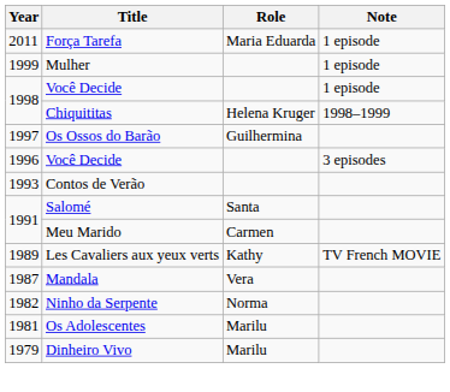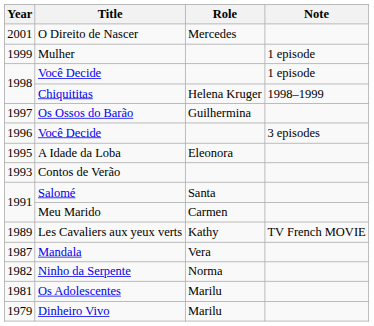 <table class="wikitable sortable">
 <tr>
 <th>Year</th>
 <th>Title</th>
 <th>Role</th>
 <th>Note</th>
 </tr>
 <tr>
-<td>2011</td>
-<td><a href='#'>Força Tarefa</a></td>
-<td>Maria Eduarda</td>
-<td>1 episode</td>
+<td>2001</td>
+<td>O Direito de Nascer</td>
+<td>Mercedes</td>
+<td></td>
 </tr>
 <tr>
 <td>1999</td>
 <td>Mulher</td>
 <td></td>
 <td>1 episode</td>
 </tr>
 <tr>
 <td rowspan=2>1998</td>
 <td><a href='#'>Você Decide</a></td>
 <td></td>
 <td>1 episode</td>
 </tr>
 <tr>
 <td><a href='#'>Chiquititas</a></td>
 <td>Helena Kruger</td>
 <td>1998–1999</td>
 </tr>
 <tr>
 <td>1997</td>
 <td><a href='#'>Os Ossos do Barão</a></td>
 <td>Guilhermina</td>
 <td></td>
 </tr>
 <tr>
 <td>1996</td>
 <td><a href='#'>Você Decide</a></td>
 <td></td>
 <td>3 episodes</td>
+</tr>
+<tr>
+<td>1995</td>
+<td>A Idade da Loba</td>
+<td>Eleonora</td>
+<td></td>
 </tr>
 <tr>
 <td>1993</td>
 <td>Contos de Verão</td>
 <td></td>
 <td></td>
 </tr>
 <tr>
 <td rowspan=2>1991</td>
 <td><a href='#'>Salomé</a></td>
 <td>Santa</td>
 <td></td>
 </tr>
 <tr>
 <td>Meu Marido</td>
 <td>Carmen</td>
 <td></td>
 </tr>
 <tr>
 <td>1989</td>
 <td>Les Cavaliers aux yeux verts</td>
 <td>Kathy</td>
 <td>TV French MOVIE</td>
 </tr>
 <tr>
 <td>1987</td>
 <td><a href='#'>Mandala</a></td>
 <td>Vera</td>
 <td></td>
 </tr>
 <tr>
 <td>1982</td>
 <td><a href='#'>Ninho da Serpente</a></td>
 <td>Norma</td>
 <td></td>
 </tr>
 <tr>
 <td>1981</td>
 <td><a href='#'>Os Adolescentes</a></td>
 <td>Marilu</td>
 <td></td>
 </tr>
 <tr>
 <td>1979</td>
 <td><a href='#'>Dinheiro Vivo</a></td>
 <td>Marilu</td>
 <td></td>
 </tr>
 </table>
